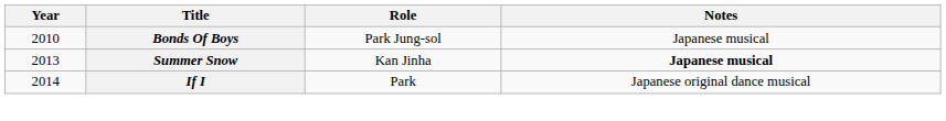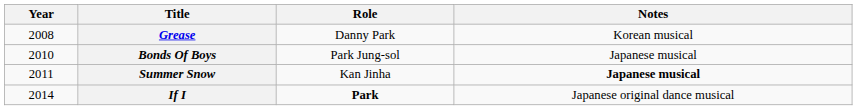 <table class="wikitable"  style="width:85%; text-align:center;">
 <tr>
 <th>Year</th>
 <th>Title</th>
 <th>Role</th>
 <th>Notes</th>
 </tr>
 <tr>
+<td>2008</td>
+<th style=row><em><a href='#'>Grease</a></em></th>
+<td>Danny Park</td>
+<td>Korean musical</td>
+</tr>
+<tr>
 <td>2010</td>
 <th style=row><em>Bonds Of Boys</em></th>
 <td>Park Jung-sol</td>
 <td>Japanese musical</td>
 </tr>
 <tr>
-<td>2013</td>
+<td>2011</td>
 <th style=row><em>Summer Snow</em></th>
 <td>Kan Jinha</td>
 <td><strong>Japanese musical</strong></td>
 </tr>
 <tr>
 <td>2014</td>
 <th style=row><em>If I</em></th>
-<td>Park</td>
+<td><strong>Park</strong></td>
 <td>Japanese original dance musical</td>
 </tr>
 </table>
